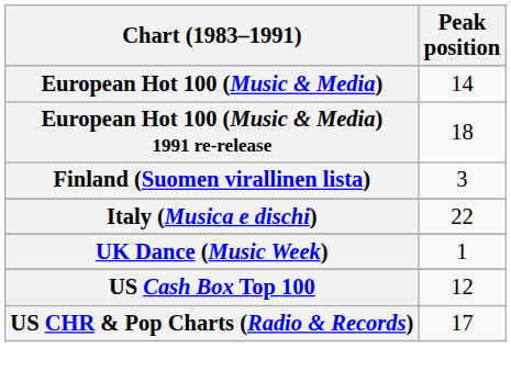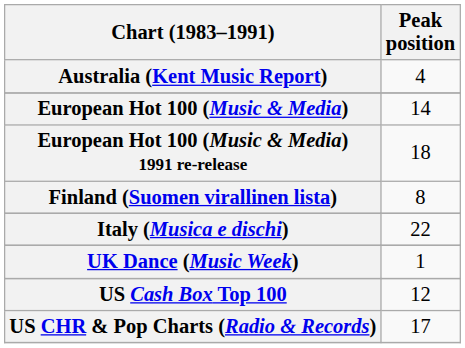 <table class="wikitable sortable plainrowheaders" style="text-align:center">
 <tr>
 <th>Chart (1983–1991)</th>
 <th>Peak<br>position</th>
+</tr>
+<tr>
+<th scope="row">Australia (<a href='#'>Kent Music Report</a>)</th>
+<td>4</td>
 </tr>
 <tr>
 </tr>
 <tr>
 </tr>
 <tr>
 </tr>
 <tr>
 <th scope="row">European Hot 100 (<em><a href='#'>Music & Media</a></em>)</th>
 <td>14</td>
 </tr>
 <tr>
 <th scope="row">European Hot 100 (<em>Music & Media</em>)<br><small>1991 re-release</small><br></th>
 <td>18</td>
 </tr>
 <tr>
 <th scope="row">Finland (<a href='#'>Suomen virallinen lista</a>)</th>
-<td>3</td>
+<td>8</td>
 </tr>
 <tr>
 </tr>
 <tr>
 <th scope="row">Italy (<em><a href='#'>Musica e dischi</a></em>)</th>
 <td>22</td>
 </tr>
 <tr>
 </tr>
 <tr>
 </tr>
 <tr>
 </tr>
 <tr>
 </tr>
 <tr>
 </tr>
 <tr>
 </tr>
 <tr>
 </tr>
 <tr>
 </tr>
 <tr>
 </tr>
 <tr>
 </tr>
 <tr>
 </tr>
 <tr>
 <th scope="row"><a href='#'>UK Dance</a> (<em><a href='#'>Music Week</a></em>)</th>
 <td>1</td>
 </tr>
 <tr>
 </tr>
 <tr>
 </tr>
 <tr>
 </tr>
 <tr>
 <th scope="row">US <a href='#'><em>Cash Box</em> Top 100</a></th>
 <td>12</td>
 </tr>
 <tr>
 <th scope="row">US <a href='#'>CHR</a> & Pop Charts (<em><a href='#'>Radio & Records</a></em>)</th>
 <td>17</td>
 </tr>
 <tr>
 </tr>
 </table>
